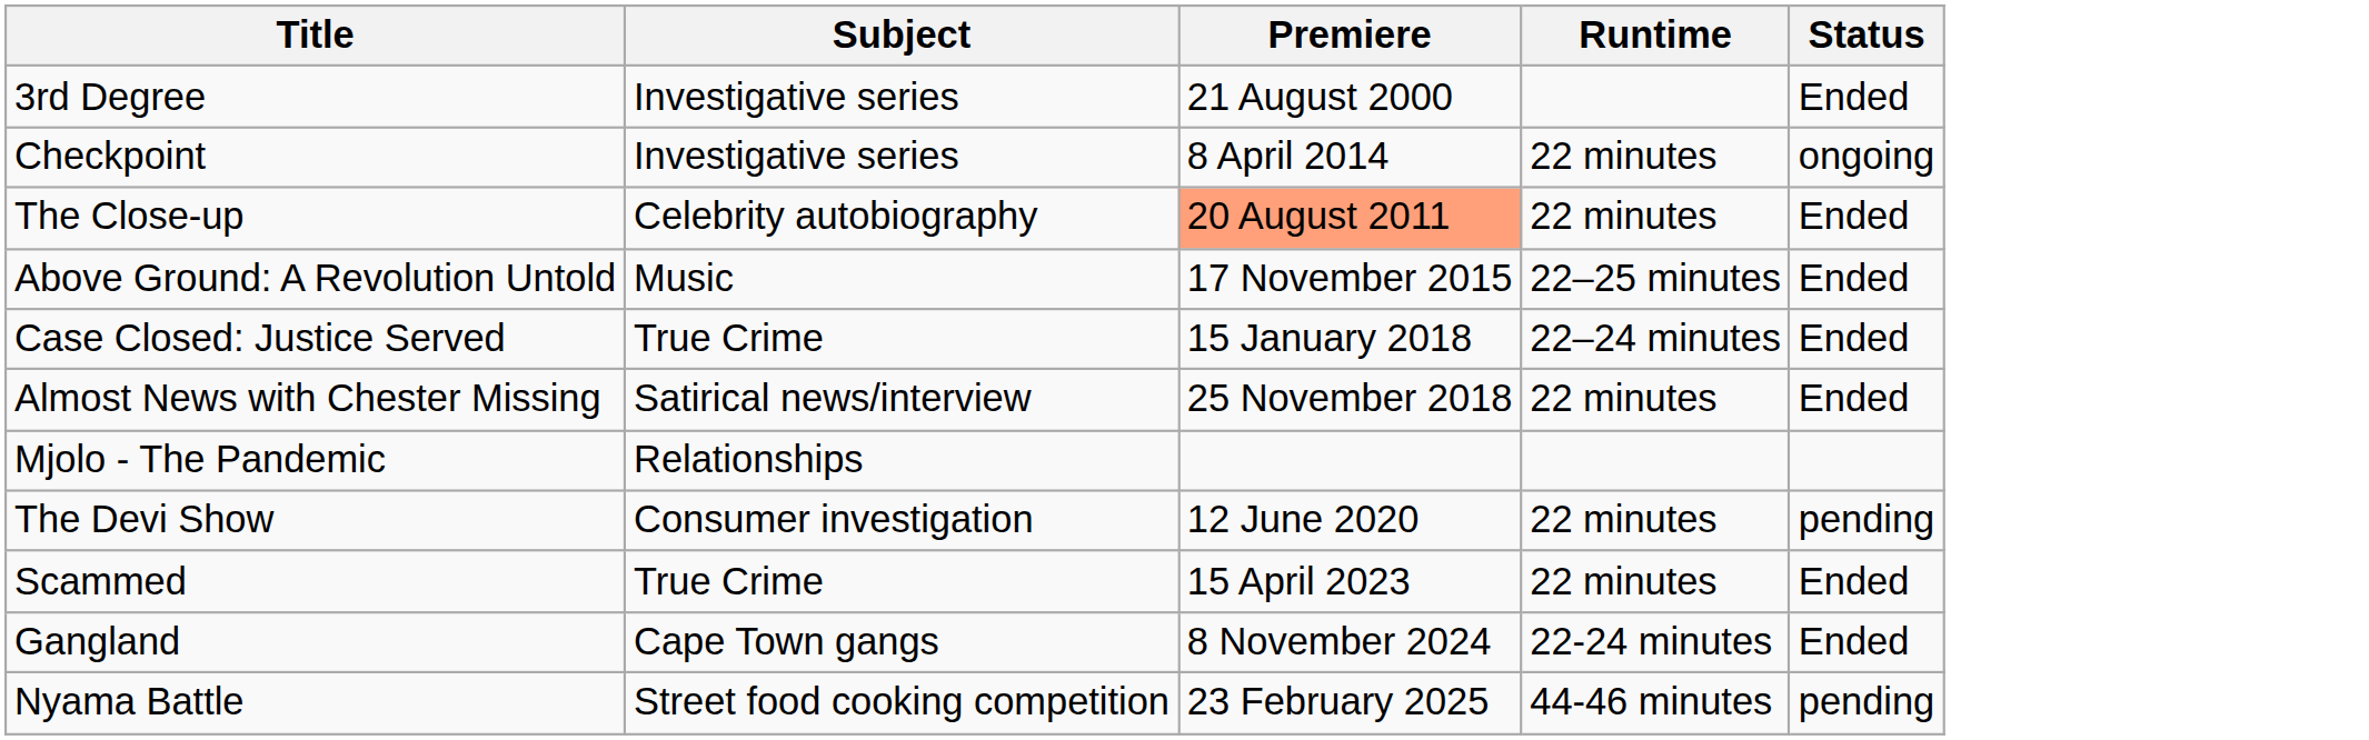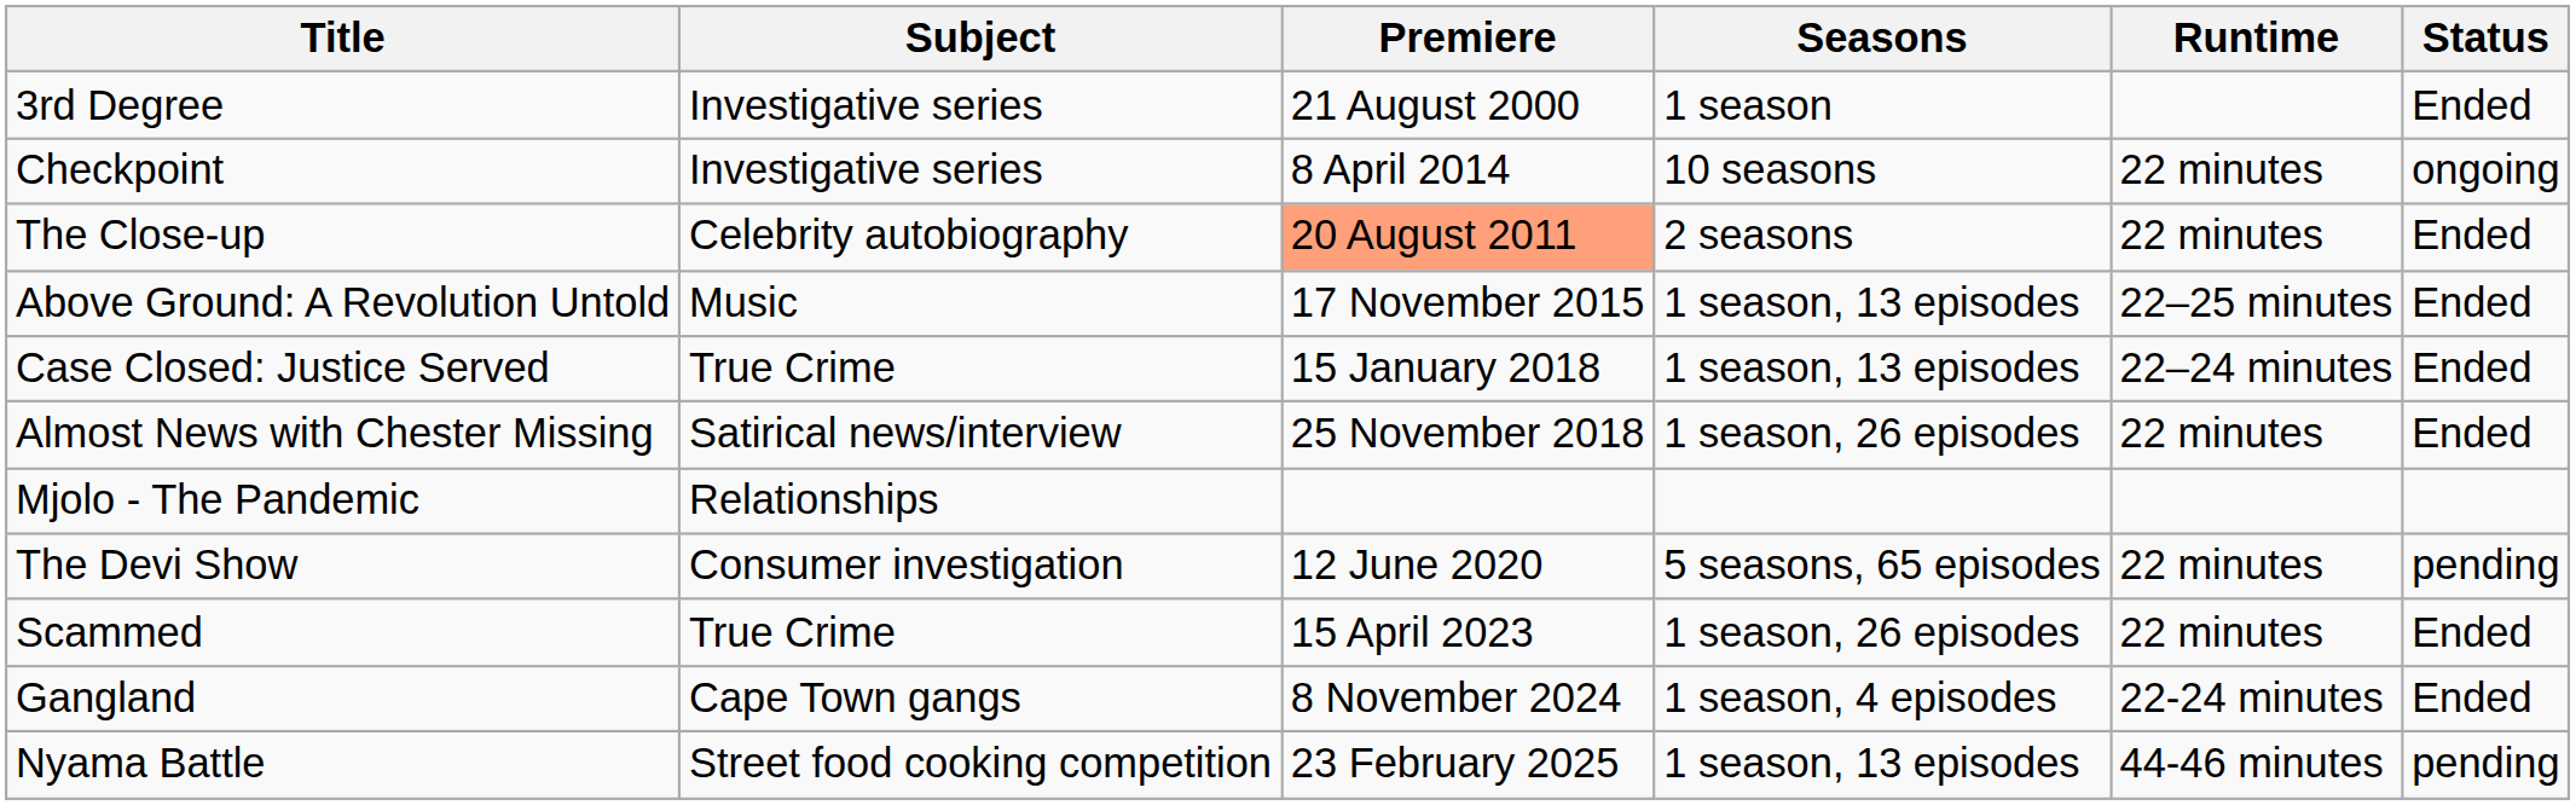 <table class="wikitable">
 <tr>
 <th>Title</th>
 <th>Subject</th>
 <th>Premiere</th>
+<th>Seasons</th>
 <th>Runtime</th>
 <th>Status</th>
 </tr>
 <tr>
 <td>3rd Degree</td>
 <td>Investigative series</td>
 <td>21 August 2000</td>
+<td>1 season</td>
 <td></td>
 <td>Ended</td>
 </tr>
 <tr>
 <td>Checkpoint</td>
 <td>Investigative series</td>
 <td>8 April 2014</td>
+<td>10 seasons</td>
 <td>22 minutes</td>
 <td>ongoing</td>
 </tr>
 <tr>
 <td>The Close-up</td>
 <td>Celebrity autobiography</td>
 <td style="background: lightsalmon;">20 August 2011</td>
+<td>2 seasons</td>
 <td>22 minutes</td>
 <td>Ended</td>
 </tr>
 <tr>
 <td>Above Ground: A Revolution Untold</td>
 <td>Music</td>
 <td>17 November 2015</td>
+<td>1 season, 13 episodes</td>
 <td>22–25 minutes</td>
 <td>Ended</td>
 </tr>
 <tr>
 <td>Case Closed: Justice Served</td>
 <td>True Crime</td>
 <td>15 January 2018</td>
+<td>1 season, 13 episodes</td>
 <td>22–24 minutes</td>
 <td>Ended</td>
 </tr>
 <tr>
 <td>Almost News with Chester Missing</td>
 <td>Satirical news/interview</td>
 <td>25 November 2018</td>
+<td>1 season, 26 episodes</td>
 <td>22 minutes</td>
 <td>Ended</td>
 </tr>
 <tr>
 <td>Mjolo - The Pandemic</td>
 <td>Relationships</td>
 <td></td>
 <td></td>
 <td></td>
+<td></td>
 </tr>
 <tr>
 <td>The Devi Show</td>
 <td>Consumer investigation</td>
 <td>12 June 2020</td>
+<td>5 seasons, 65 episodes</td>
 <td>22 minutes</td>
 <td>pending</td>
 </tr>
 <tr>
 <td>Scammed</td>
 <td>True Crime</td>
 <td>15 April 2023</td>
+<td>1 season, 26 episodes</td>
 <td>22 minutes</td>
 <td>Ended</td>
 </tr>
 <tr>
 <td>Gangland</td>
 <td>Cape Town gangs</td>
 <td>8 November 2024</td>
+<td>1 season, 4 episodes</td>
 <td>22-24 minutes</td>
 <td>Ended</td>
 </tr>
 <tr>
 <td>Nyama Battle</td>
 <td>Street food cooking competition</td>
 <td>23 February 2025</td>
+<td>1 season, 13 episodes</td>
 <td>44-46 minutes</td>
 <td>pending</td>
 </tr>
 </table>
